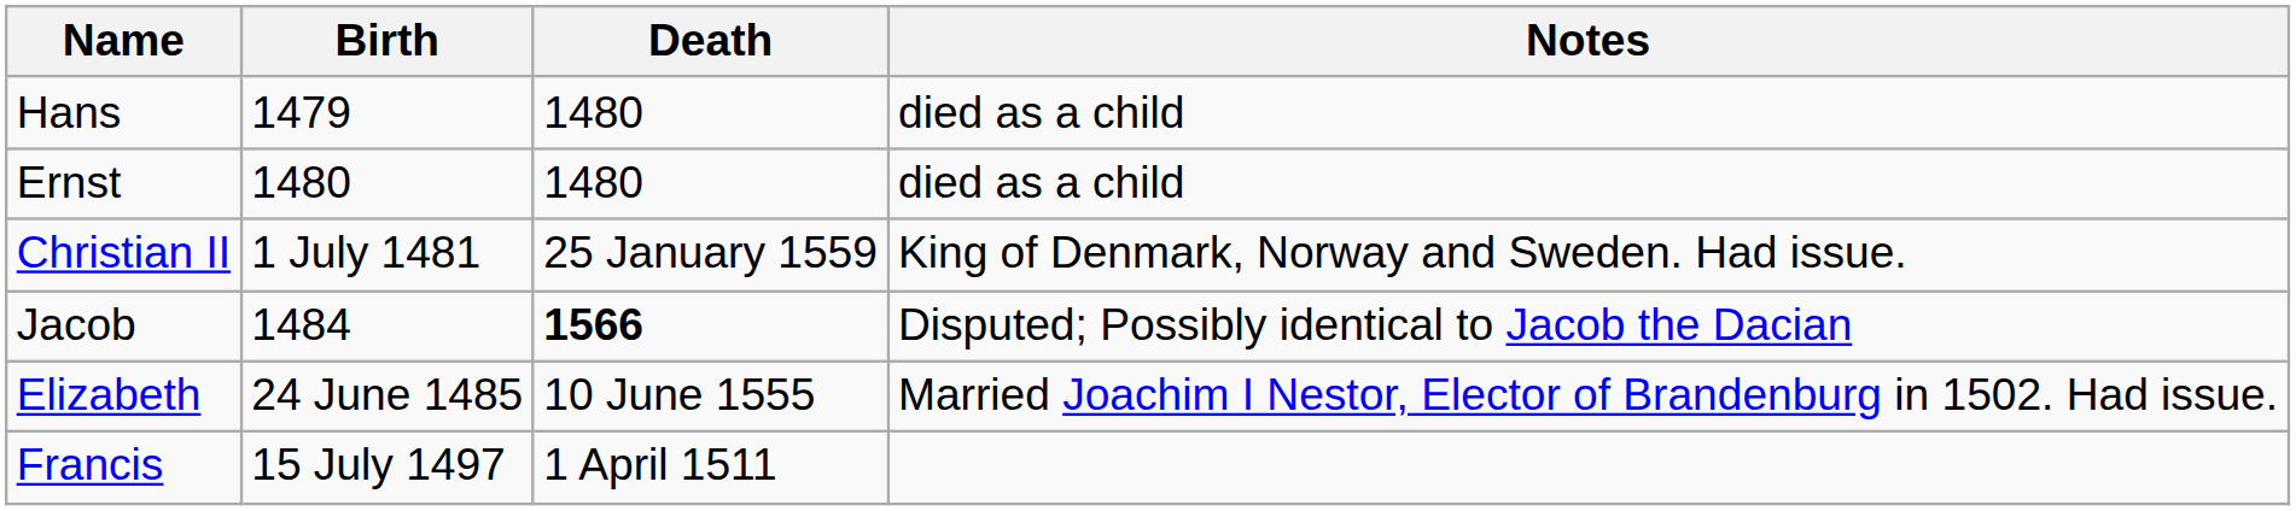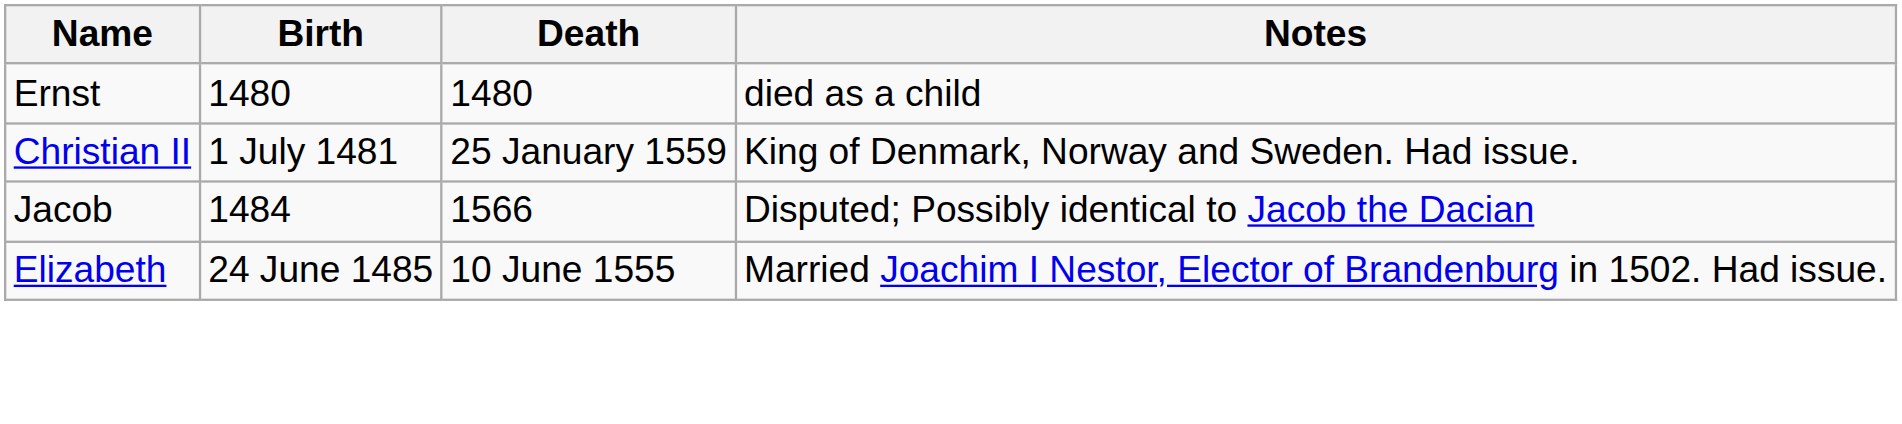 <table class="wikitable">
 <tr>
 <th>Name</th>
 <th>Birth</th>
 <th>Death</th>
 <th>Notes</th>
-</tr>
-<tr>
-<td>Hans</td>
-<td>1479</td>
-<td>1480</td>
-<td>died as a child</td>
 </tr>
 <tr>
 <td>Ernst</td>
 <td>1480</td>
 <td>1480</td>
 <td>died as a child</td>
 </tr>
 <tr>
 <td><a href='#'>Christian II</a></td>
 <td>1 July 1481</td>
 <td>25 January 1559</td>
 <td>King of Denmark, Norway and Sweden. Had issue.</td>
 </tr>
 <tr>
 <td>Jacob</td>
 <td>1484</td>
-<td><strong>1566</strong></td>
+<td>1566</td>
 <td>Disputed; Possibly identical to <a href='#'>Jacob the Dacian</a></td>
 </tr>
 <tr>
 <td><a href='#'>Elizabeth</a></td>
 <td>24 June 1485</td>
 <td>10 June 1555</td>
 <td>Married <a href='#'>Joachim I Nestor, Elector of Brandenburg</a> in 1502. Had issue.</td>
 </tr>
-<tr>
-<td><a href='#'>Francis</a></td>
-<td>15 July 1497</td>
-<td>1 April 1511</td>
-<td></td>
-</tr>
 </table>
